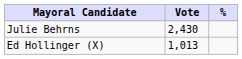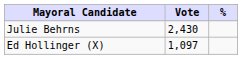 <table class="wikitable">
 <tr>
 <th style="background:#ddf; width:200px;">Mayoral Candidate </th>
 <th style="background:#ddf; width:50px;">Vote</th>
 <th style="background:#ddf; width:30px;">%</th>
 </tr>
 <tr>
 <td>Julie Behrns</td>
 <td>2,430</td>
 <td></td>
 </tr>
 <tr>
 <td>Ed Hollinger (X)</td>
-<td>1,013</td>
+<td>1,097</td>
 <td></td>
 </tr>
 </table>
